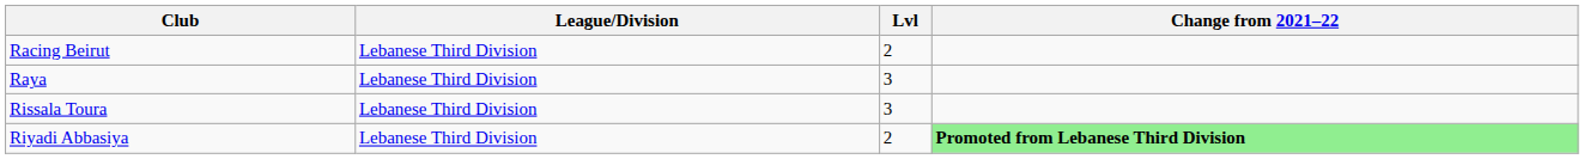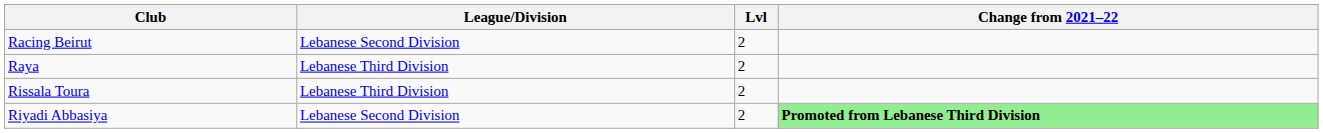 <table class="wikitable sortable" width="100%" style="font-size:90%">
 <tr>
 <th width="20%">Club</th>
 <th width="30%">League/Division</th>
 <th width="3%">Lvl</th>
 <th width="37%">Change from <a href='#'>2021–22</a></th>
 </tr>
 <tr>
 <td><a href='#'>Racing Beirut</a></td>
-<td><a href='#'>Lebanese Third Division</a></td>
+<td><a href='#'>Lebanese Second Division</a></td>
 <td>2</td>
 <td></td>
 </tr>
 <tr>
 <td><a href='#'>Raya</a></td>
 <td><a href='#'>Lebanese Third Division</a></td>
-<td>3</td>
+<td>2</td>
 <td></td>
 </tr>
 <tr>
 <td><a href='#'>Rissala Toura</a></td>
 <td><a href='#'>Lebanese Third Division</a></td>
-<td>3</td>
+<td>2</td>
 <td></td>
 </tr>
 <tr>
 <td><a href='#'>Riyadi Abbasiya</a></td>
-<td><a href='#'>Lebanese Third Division</a></td>
+<td><a href='#'>Lebanese Second Division</a></td>
 <td>2</td>
 <td style="background:lightgreen"><strong>Promoted from Lebanese Third Division</strong></td>
 </tr>
 </table>
